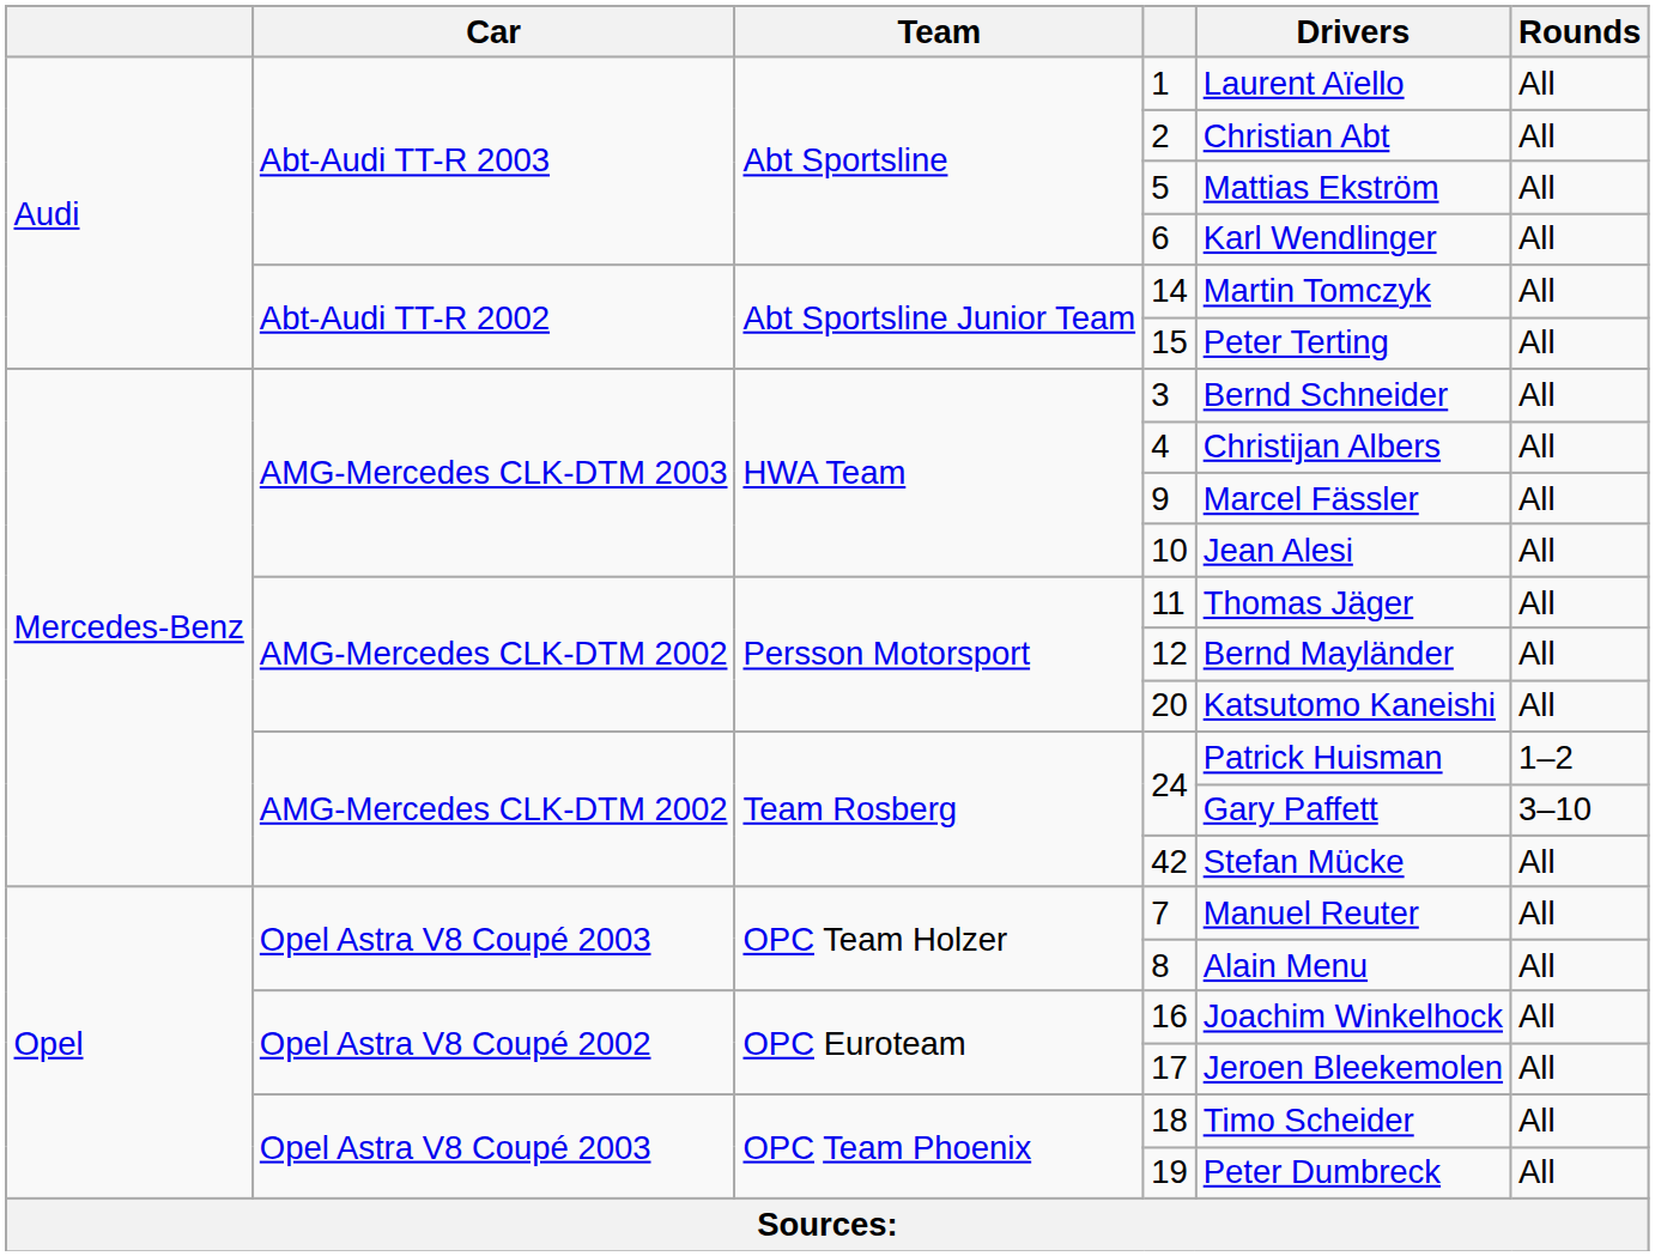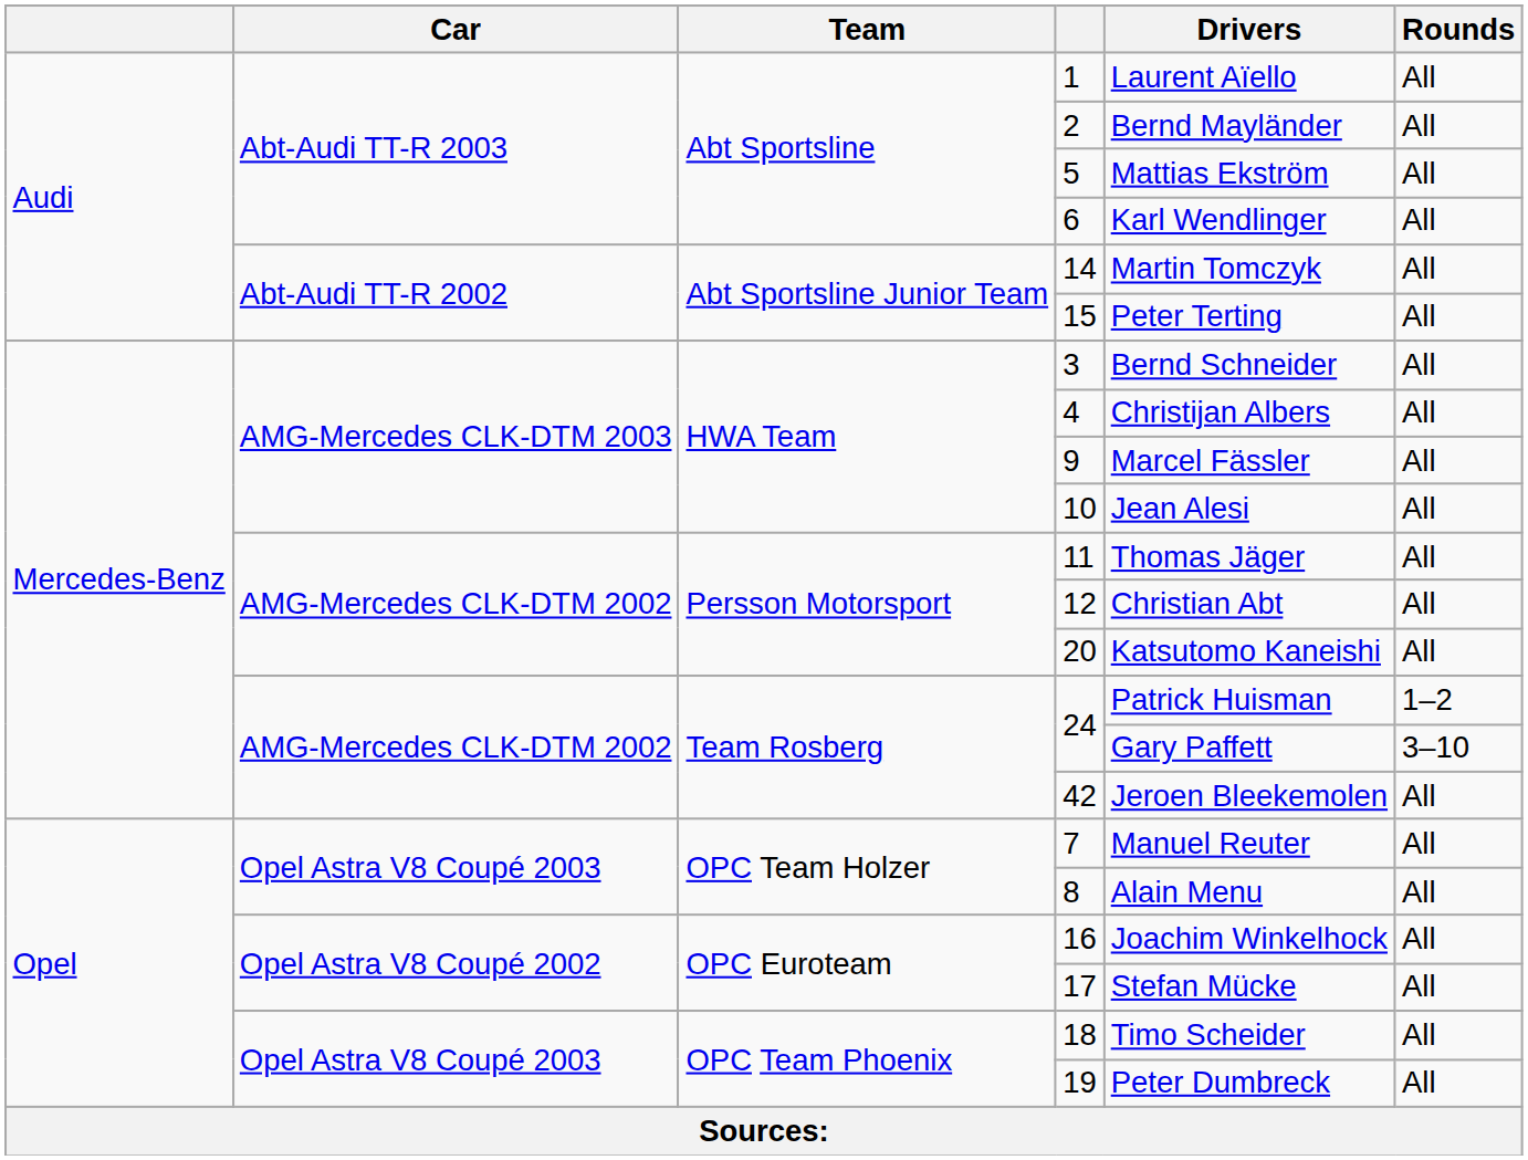 <table class="wikitable sortable" style="font-size: 85%">
 <tr>
 <th></th>
 <th>Car</th>
 <th>Team</th>
 <th></th>
 <th>Drivers</th>
 <th>Rounds</th>
 </tr>
 <tr>
 <td rowspan="6"><a href='#'>Audi</a></td>
 <td rowspan="4"><a href='#'>Abt-Audi TT-R 2003</a></td>
 <td rowspan="4"><a href='#'>Abt Sportsline</a></td>
 <td>1</td>
 <td> <a href='#'>Laurent Aïello</a></td>
 <td>All</td>
 </tr>
 <tr>
 <td>2</td>
-<td> <a href='#'>Christian Abt</a></td>
+<td> <a href='#'>Bernd Mayländer</a></td>
 <td>All</td>
 </tr>
 <tr>
 <td>5</td>
 <td> <a href='#'>Mattias Ekström</a></td>
 <td>All</td>
 </tr>
 <tr>
 <td>6</td>
 <td> <a href='#'>Karl Wendlinger</a></td>
 <td>All</td>
 </tr>
 <tr>
 <td rowspan="2"><a href='#'>Abt-Audi TT-R 2002</a></td>
 <td rowspan="2"><a href='#'>Abt Sportsline Junior Team</a></td>
 <td>14</td>
 <td> <a href='#'>Martin Tomczyk</a></td>
 <td>All</td>
 </tr>
 <tr>
 <td>15</td>
 <td> <a href='#'>Peter Terting</a></td>
 <td>All</td>
 </tr>
 <tr>
 <td rowspan="10"><a href='#'>Mercedes-Benz</a></td>
 <td rowspan="4"><a href='#'>AMG-Mercedes CLK-DTM 2003</a></td>
 <td rowspan="4"><a href='#'>HWA Team</a></td>
 <td>3</td>
 <td> <a href='#'>Bernd Schneider</a></td>
 <td>All</td>
 </tr>
 <tr>
 <td>4</td>
 <td> <a href='#'>Christijan Albers</a></td>
 <td>All</td>
 </tr>
 <tr>
 <td>9</td>
 <td> <a href='#'>Marcel Fässler</a></td>
 <td>All</td>
 </tr>
 <tr>
 <td>10</td>
 <td> <a href='#'>Jean Alesi</a></td>
 <td>All</td>
 </tr>
 <tr>
 <td rowspan="3"><a href='#'>AMG-Mercedes CLK-DTM 2002</a></td>
 <td rowspan="3"><a href='#'>Persson Motorsport</a></td>
 <td>11</td>
 <td> <a href='#'>Thomas Jäger</a></td>
 <td>All</td>
 </tr>
 <tr>
 <td>12</td>
-<td> <a href='#'>Bernd Mayländer</a></td>
+<td> <a href='#'>Christian Abt</a></td>
 <td>All</td>
 </tr>
 <tr>
 <td>20</td>
 <td> <a href='#'>Katsutomo Kaneishi</a></td>
 <td>All</td>
 </tr>
 <tr>
 <td rowspan="3"><a href='#'>AMG-Mercedes CLK-DTM 2002</a></td>
 <td rowspan="3"><a href='#'>Team Rosberg</a></td>
 <td rowspan=2>24</td>
 <td> <a href='#'>Patrick Huisman</a></td>
 <td>1–2</td>
 </tr>
 <tr>
 <td> <a href='#'>Gary Paffett</a></td>
 <td>3–10</td>
 </tr>
 <tr>
 <td>42</td>
-<td> <a href='#'>Stefan Mücke</a></td>
+<td> <a href='#'>Jeroen Bleekemolen</a></td>
 <td>All</td>
 </tr>
 <tr>
 <td rowspan="6"><a href='#'>Opel</a></td>
 <td rowspan="2"><a href='#'>Opel Astra V8 Coupé 2003</a></td>
 <td rowspan="2"><a href='#'>OPC</a> Team Holzer</td>
 <td>7</td>
 <td> <a href='#'>Manuel Reuter</a></td>
 <td>All</td>
 </tr>
 <tr>
 <td>8</td>
 <td> <a href='#'>Alain Menu</a></td>
 <td>All</td>
 </tr>
 <tr>
 <td rowspan="2"><a href='#'>Opel Astra V8 Coupé 2002</a></td>
 <td rowspan="2"><a href='#'>OPC</a> Euroteam</td>
 <td>16</td>
 <td> <a href='#'>Joachim Winkelhock</a></td>
 <td>All</td>
 </tr>
 <tr>
 <td>17</td>
-<td> <a href='#'>Jeroen Bleekemolen</a></td>
+<td> <a href='#'>Stefan Mücke</a></td>
 <td>All</td>
 </tr>
 <tr>
 <td rowspan="2"><a href='#'>Opel Astra V8 Coupé 2003</a></td>
 <td rowspan="2"><a href='#'>OPC</a> <a href='#'>Team Phoenix</a></td>
 <td>18</td>
 <td> <a href='#'>Timo Scheider</a></td>
 <td>All</td>
 </tr>
 <tr>
 <td>19</td>
 <td> <a href='#'>Peter Dumbreck</a></td>
 <td>All</td>
 </tr>
 <tr>
 <th colspan="6">Sources:</th>
 </tr>
 </table>
